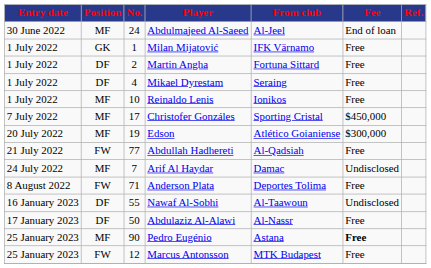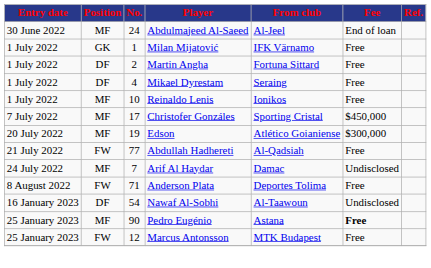 <table class="wikitable sortable">
 <tr>
 <th style="background:#28388A; color:red;">Entry date</th>
 <th style="background:#28388A; color:red;">Position</th>
 <th style="background:#28388A; color:red;">No.</th>
 <th style="background:#28388A; color:red;">Player</th>
 <th style="background:#28388A; color:red;">From club</th>
 <th style="background:#28388A; color:red;">Fee</th>
 <th style="background:#28388A; color:red;">Ref.</th>
 </tr>
 <tr>
 <td>30 June 2022</td>
 <td style="text-align:center;">MF</td>
 <td style="text-align:center;">24</td>
 <td style="text-align:left;"> <a href='#'>Abdulmajeed Al-Saeed</a></td>
 <td style="text-align:left;"> <a href='#'>Al-Jeel</a></td>
 <td>End of loan</td>
 <td></td>
 </tr>
 <tr>
 <td>1 July 2022</td>
 <td style="text-align:center;">GK</td>
 <td style="text-align:center;">1</td>
 <td style="text-align:left;"> <a href='#'>Milan Mijatović</a></td>
 <td style="text-align:left;"> <a href='#'>IFK Värnamo</a></td>
 <td>Free</td>
 <td></td>
 </tr>
 <tr>
 <td>1 July 2022</td>
 <td style="text-align:center;">DF</td>
 <td style="text-align:center;">2</td>
 <td style="text-align:left;"> <a href='#'>Martin Angha</a></td>
 <td style="text-align:left;"> <a href='#'>Fortuna Sittard</a></td>
 <td>Free</td>
 <td></td>
 </tr>
 <tr>
 <td>1 July 2022</td>
 <td style="text-align:center;">DF</td>
 <td style="text-align:center;">4</td>
 <td style="text-align:left;"> <a href='#'>Mikael Dyrestam</a></td>
 <td style="text-align:left;"> <a href='#'>Seraing</a></td>
 <td>Free</td>
 <td></td>
 </tr>
 <tr>
 <td>1 July 2022</td>
 <td style="text-align:center;">MF</td>
 <td style="text-align:center;">10</td>
 <td style="text-align:left;"> <a href='#'>Reinaldo Lenis</a></td>
 <td style="text-align:left;"> <a href='#'>Ionikos</a></td>
 <td>Free</td>
 <td></td>
 </tr>
 <tr>
 <td>7 July 2022</td>
 <td style="text-align:center;">MF</td>
 <td style="text-align:center;">17</td>
 <td style="text-align:left;"> <a href='#'>Christofer Gonzáles</a></td>
 <td style="text-align:left;"> <a href='#'>Sporting Cristal</a></td>
 <td>$450,000</td>
 <td></td>
 </tr>
 <tr>
 <td>20 July 2022</td>
 <td style="text-align:center;">MF</td>
 <td style="text-align:center;">19</td>
 <td style="text-align:left;"> <a href='#'>Edson</a></td>
 <td style="text-align:left;"> <a href='#'>Atlético Goianiense</a></td>
 <td>$300,000</td>
 <td></td>
 </tr>
 <tr>
 <td>21 July 2022</td>
 <td style="text-align:center;">FW</td>
 <td style="text-align:center;">77</td>
 <td style="text-align:left;"> <a href='#'>Abdullah Hadhereti</a></td>
 <td style="text-align:left;"> <a href='#'>Al-Qadsiah</a></td>
 <td>Free</td>
 <td></td>
 </tr>
 <tr>
 <td>24 July 2022</td>
 <td style="text-align:center;">MF</td>
 <td style="text-align:center;">7</td>
 <td style="text-align:left;"> <a href='#'>Arif Al Haydar</a></td>
 <td style="text-align:left;"> <a href='#'>Damac</a></td>
 <td>Undisclosed</td>
 <td></td>
 </tr>
 <tr>
 <td>8 August 2022</td>
 <td style="text-align:center;">FW</td>
 <td style="text-align:center;">71</td>
 <td style="text-align:left;"> <a href='#'>Anderson Plata</a></td>
 <td style="text-align:left;"> <a href='#'>Deportes Tolima</a></td>
 <td>Free</td>
 <td></td>
 </tr>
 <tr>
 <td>16 January 2023</td>
 <td style="text-align:center;">DF</td>
-<td style="text-align:center;">55</td>
+<td style="text-align:center;">54</td>
 <td style="text-align:left;"> <a href='#'>Nawaf Al-Sobhi</a></td>
 <td style="text-align:left;"> <a href='#'>Al-Taawoun</a></td>
 <td>Undisclosed</td>
-<td></td>
-</tr>
-<tr>
-<td>17 January 2023</td>
-<td style="text-align:center;">DF</td>
-<td style="text-align:center;">50</td>
-<td style="text-align:left;"> <a href='#'>Abdulaziz Al-Alawi</a></td>
-<td style="text-align:left;"> <a href='#'>Al-Nassr</a></td>
-<td>Free</td>
 <td></td>
 </tr>
 <tr>
 <td>25 January 2023</td>
 <td style="text-align:center;">MF</td>
 <td style="text-align:center;">90</td>
 <td style="text-align:left;"> <a href='#'>Pedro Eugénio</a></td>
 <td style="text-align:left;"> <a href='#'>Astana</a></td>
 <td><strong>Free</strong></td>
 <td></td>
 </tr>
 <tr>
 <td>25 January 2023</td>
 <td style="text-align:center;">FW</td>
 <td style="text-align:center;">12</td>
 <td style="text-align:left;"> <a href='#'>Marcus Antonsson</a></td>
 <td style="text-align:left;"> <a href='#'>MTK Budapest</a></td>
 <td>Free</td>
 <td></td>
 </tr>
 <tr>
 </tr>
 </table>
